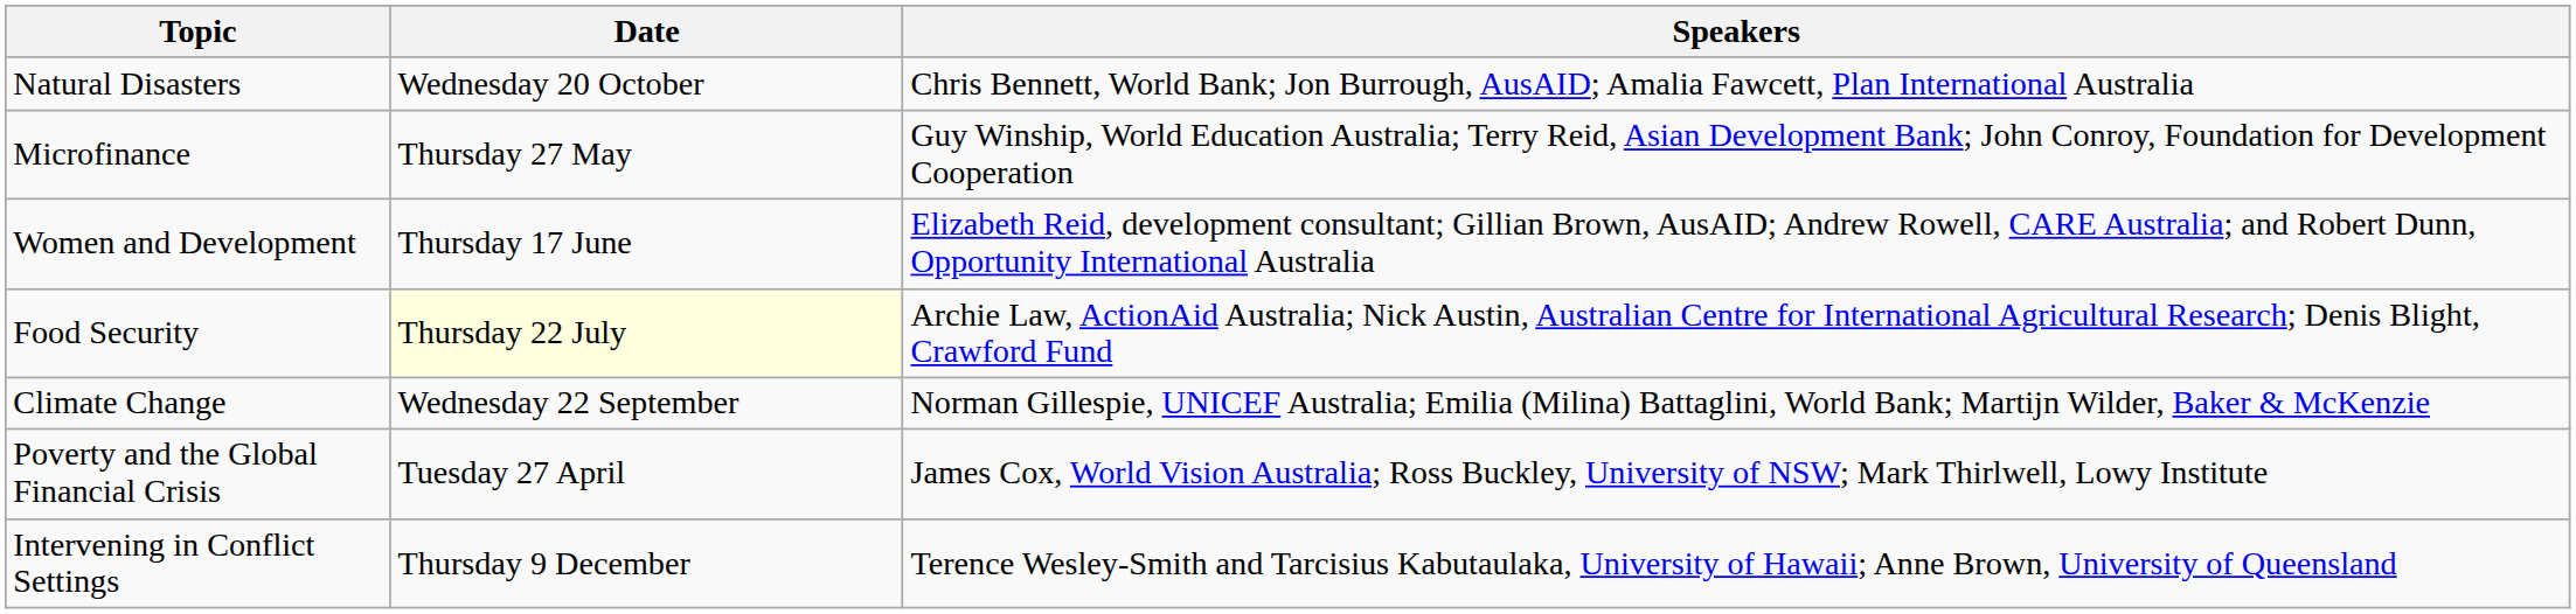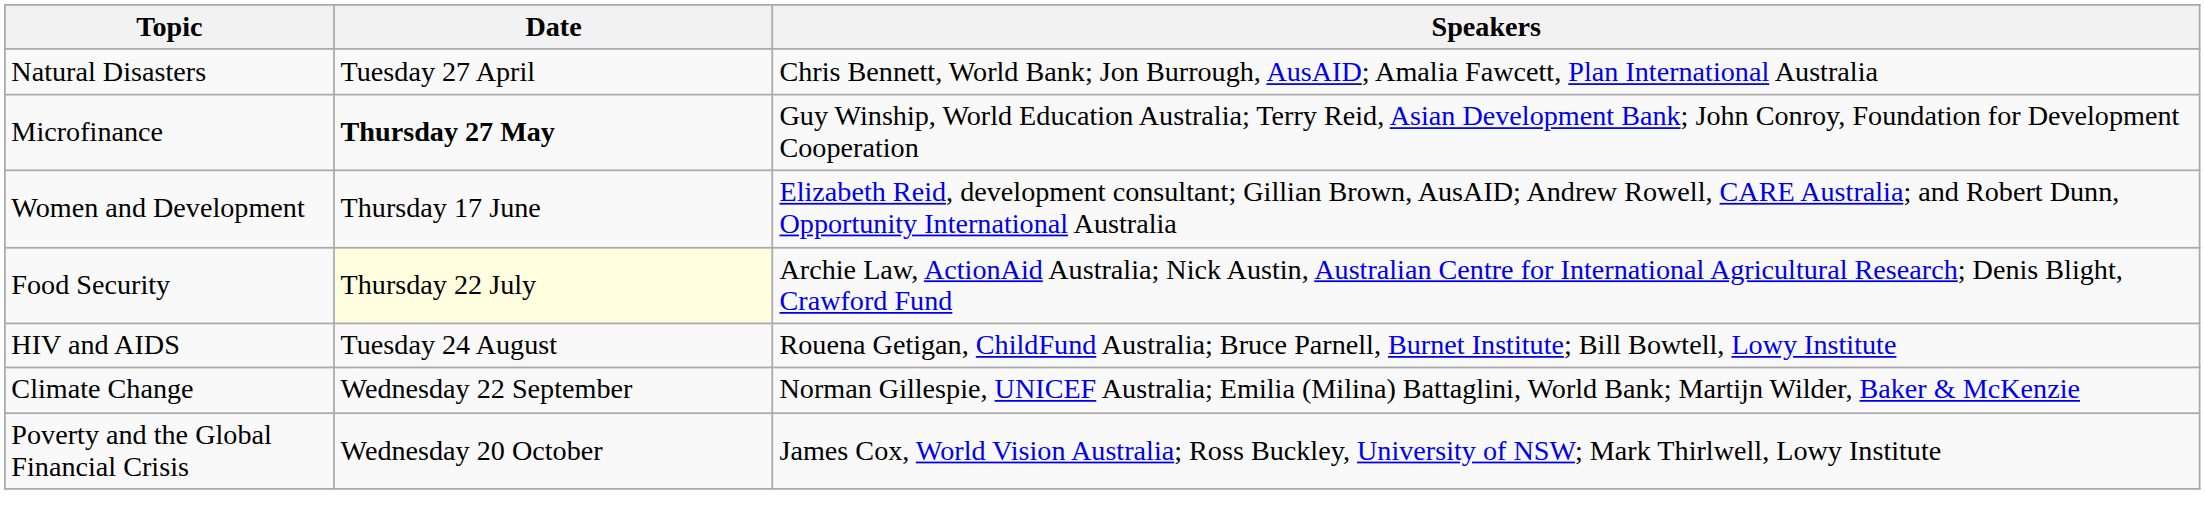 <table class="wikitable" border="1">
 <tr>
 <th width=15%>Topic</th>
 <th width=20%>Date</th>
 <th width=65%>Speakers</th>
 </tr>
 <tr>
 <td>Natural Disasters</td>
-<td>Wednesday 20 October</td>
+<td>Tuesday 27 April</td>
 <td>Chris Bennett, World Bank; Jon Burrough, <a href='#'>AusAID</a>; Amalia Fawcett, <a href='#'>Plan International</a> Australia</td>
 </tr>
 <tr>
 <td>Microfinance</td>
-<td>Thursday 27 May</td>
+<td><strong>Thursday 27 May</strong></td>
 <td>Guy Winship, World Education Australia; Terry Reid, <a href='#'>Asian Development Bank</a>; John Conroy, Foundation for Development Cooperation</td>
 </tr>
 <tr>
 <td>Women and Development</td>
 <td>Thursday 17 June</td>
 <td><a href='#'>Elizabeth Reid</a>, development consultant; Gillian Brown, AusAID; Andrew Rowell, <a href='#'>CARE Australia</a>; and Robert Dunn, <a href='#'>Opportunity International</a> Australia</td>
 </tr>
 <tr>
 <td>Food Security</td>
 <td style="background: lightyellow;">Thursday 22 July</td>
 <td>Archie Law, <a href='#'>ActionAid</a> Australia; Nick Austin, <a href='#'>Australian Centre for International Agricultural Research</a>; Denis Blight, <a href='#'>Crawford Fund</a></td>
 </tr>
 <tr>
+<td>HIV and AIDS</td>
+<td>Tuesday 24 August</td>
+<td>Rouena Getigan, <a href='#'>ChildFund</a> Australia; Bruce Parnell, <a href='#'>Burnet Institute</a>; Bill Bowtell, <a href='#'>Lowy Institute</a></td>
+</tr>
+<tr>
 <td>Climate Change</td>
 <td>Wednesday 22 September</td>
 <td>Norman Gillespie, <a href='#'>UNICEF</a> Australia; Emilia (Milina) Battaglini, World Bank; Martijn Wilder, <a href='#'>Baker & McKenzie</a></td>
 </tr>
 <tr>
 <td>Poverty and the Global Financial Crisis</td>
-<td>Tuesday 27 April</td>
+<td>Wednesday 20 October</td>
 <td>James Cox, <a href='#'>World Vision Australia</a>; Ross Buckley, <a href='#'>University of NSW</a>; Mark Thirlwell, Lowy Institute</td>
 </tr>
-<tr>
-<td>Intervening in Conflict Settings</td>
-<td>Thursday 9 December</td>
-<td>Terence Wesley-Smith and Tarcisius Kabutaulaka, <a href='#'>University of Hawaii</a>; Anne Brown, <a href='#'>University of Queensland</a></td>
-</tr>
 </table>
